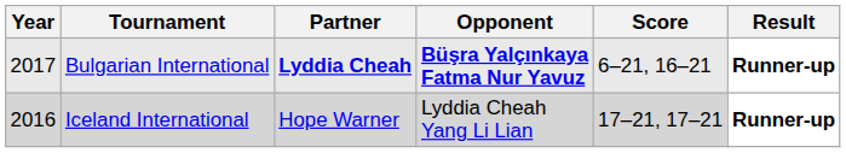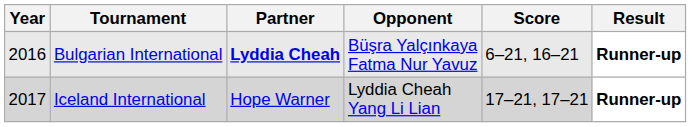 <table class="sortable wikitable" style="font-size: 90%;">
 <tr>
 <th>Year</th>
 <th>Tournament</th>
 <th>Partner</th>
 <th>Opponent</th>
 <th>Score</th>
 <th>Result</th>
 </tr>
 <tr style="background:#E9E9E9">
-<td align="center">2017</td>
+<td align="center">2016</td>
 <td align="left"><a href='#'>Bulgarian International</a></td>
 <td align="left"><strong> <a href='#'>Lyddia Cheah</a></strong></td>
-<td align="left"><strong> <a href='#'>Büşra Yalçınkaya</a> <br>  <a href='#'>Fatma Nur Yavuz</a></strong></td>
+<td align="left"> <a href='#'>Büşra Yalçınkaya</a> <br>  <a href='#'>Fatma Nur Yavuz</a></td>
 <td align="left">6–21, 16–21</td>
 <td style="text-align:left; background:white"> <strong>Runner-up</strong></td>
 </tr>
 <tr style="background:#D5D5D5">
-<td align="center">2016</td>
+<td align="center">2017</td>
 <td align="left"><a href='#'>Iceland International</a></td>
 <td align="left"> <a href='#'>Hope Warner</a></td>
 <td align="left"> Lyddia Cheah <br>  <a href='#'>Yang Li Lian</a></td>
 <td align="left">17–21, 17–21</td>
 <td style="text-align:left; background:white"> <strong>Runner-up</strong></td>
 </tr>
 </table>
